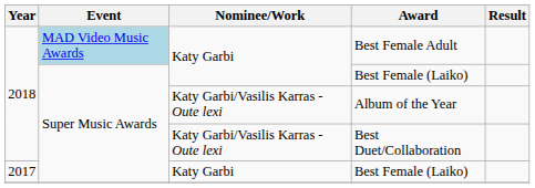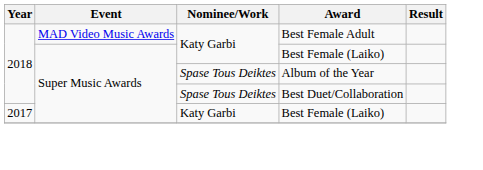 <table class="wikitable">
 <tr>
 <th>Year</th>
 <th>Event</th>
 <th>Nominee/Work</th>
 <th>Award</th>
 <th>Result</th>
 </tr>
 <tr>
 <td rowspan="4">2018</td>
-<td style="background: lightblue;"><a href='#'>MAD Video Music Awards</a></td>
+<td><a href='#'>MAD Video Music Awards</a></td>
 <td rowspan="2">Katy Garbi</td>
 <td>Best Female Adult</td>
 <td></td>
 </tr>
 <tr>
 <td rowspan="4">Super Music Awards</td>
 <td>Best Female (Laiko)</td>
 <td></td>
 </tr>
 <tr>
-<td>Katy Garbi/Vasilis Karras - <em>Oute lexi</em></td>
+<td><em>Spase Tous Deiktes</em></td>
 <td>Album of the Year</td>
 <td></td>
 </tr>
 <tr>
-<td>Katy Garbi/Vasilis Karras - <em>Oute lexi</em></td>
+<td><em>Spase Tous Deiktes</em></td>
 <td>Best Duet/Collaboration</td>
 <td></td>
 </tr>
 <tr>
 <td>2017</td>
 <td>Katy Garbi</td>
 <td>Best Female (Laiko)</td>
 <td></td>
 </tr>
 <tr>
 </tr>
 </table>
